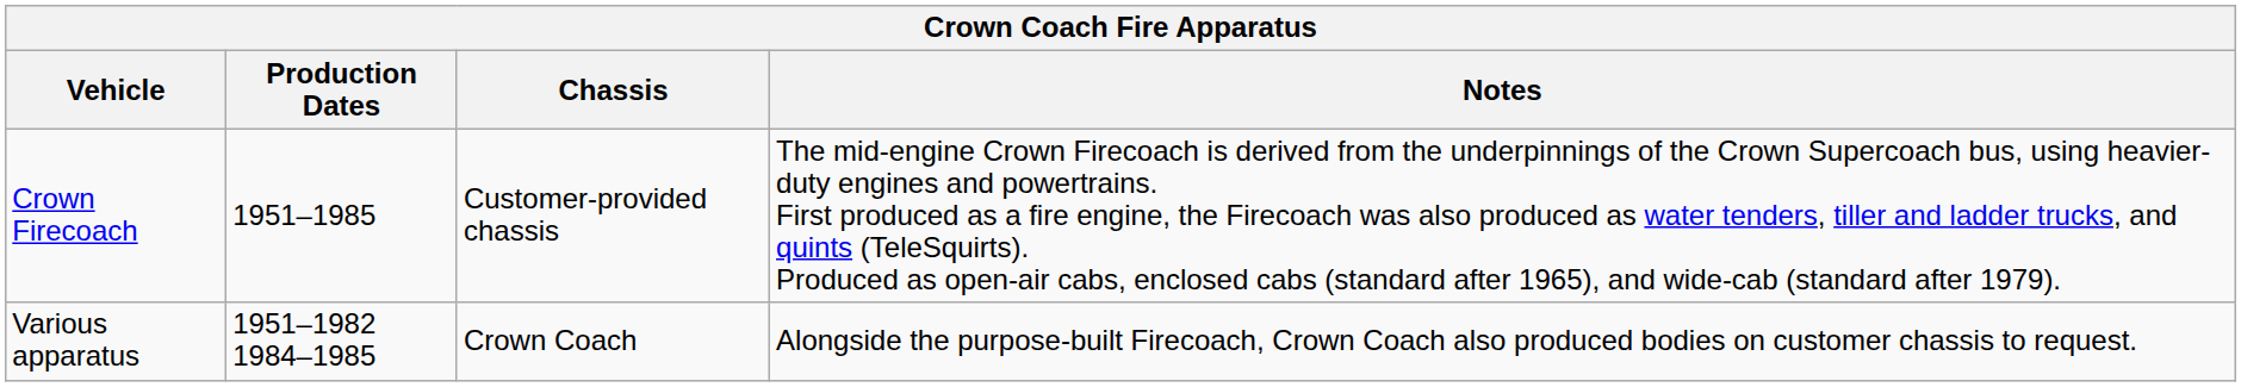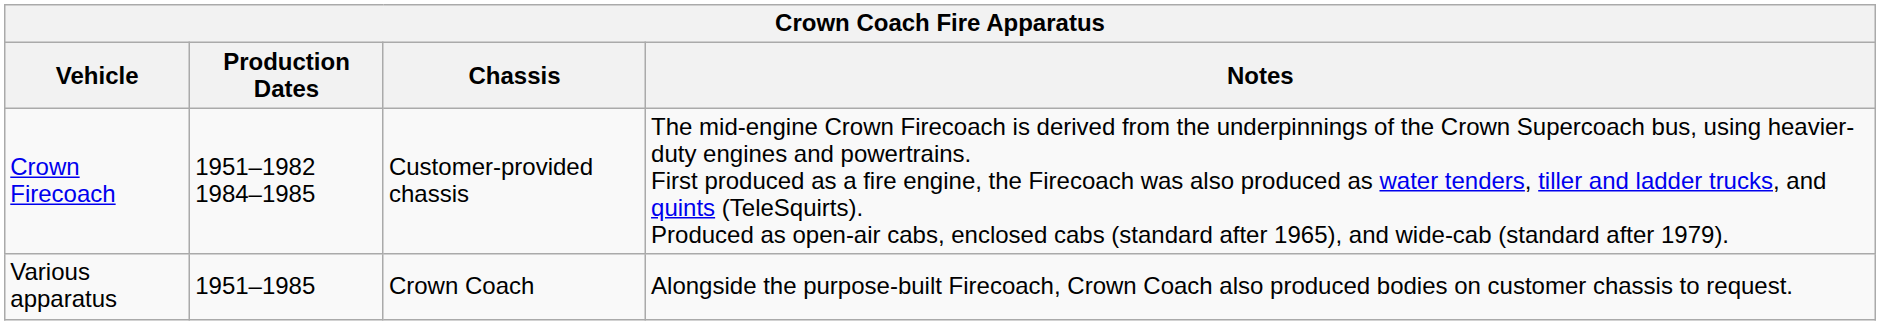 <table class="wikitable">
 <tr>
 <th colspan="4">Crown Coach Fire Apparatus</th>
 </tr>
 <tr>
 <th>Vehicle</th>
 <th>Production Dates</th>
 <th>Chassis</th>
 <th>Notes</th>
 </tr>
 <tr>
 <td><a href='#'>Crown Firecoach</a></td>
-<td>1951–1985</td>
+<td>1951–1982<br>1984–1985</td>
 <td>Customer-provided chassis</td>
 <td>The mid-engine Crown Firecoach is derived from the underpinnings of the Crown Supercoach bus, using heavier-duty engines and powertrains.<br>First produced as a fire engine, the Firecoach was also produced as <a href='#'>water tenders</a>, <a href='#'>tiller and ladder trucks</a>, and <a href='#'>quints</a> (TeleSquirts).<br>Produced as open-air cabs, enclosed cabs (standard after 1965), and wide-cab (standard after 1979).</td>
 </tr>
 <tr>
 <td>Various apparatus</td>
-<td>1951–1982<br>1984–1985</td>
+<td>1951–1985</td>
 <td>Crown Coach</td>
 <td>Alongside the purpose-built Firecoach, Crown Coach also produced bodies on customer chassis to request.</td>
 </tr>
 </table>
